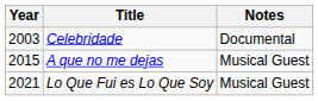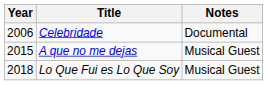 <table class="wikitable sortable">
 <tr>
 <th>Year</th>
 <th>Title</th>
 <th>Notes</th>
 </tr>
 <tr>
-<td>2003</td>
+<td>2006</td>
 <td><em><a href='#'>Celebridade</a></em></td>
 <td>Documental</td>
 </tr>
 <tr>
 <td>2015</td>
 <td><em><a href='#'>A que no me dejas</a></em></td>
 <td>Musical Guest</td>
 </tr>
 <tr>
-<td>2021</td>
+<td>2018</td>
 <td><em>Lo Que Fui es Lo Que Soy</em></td>
 <td>Musical Guest</td>
 </tr>
 </table>
